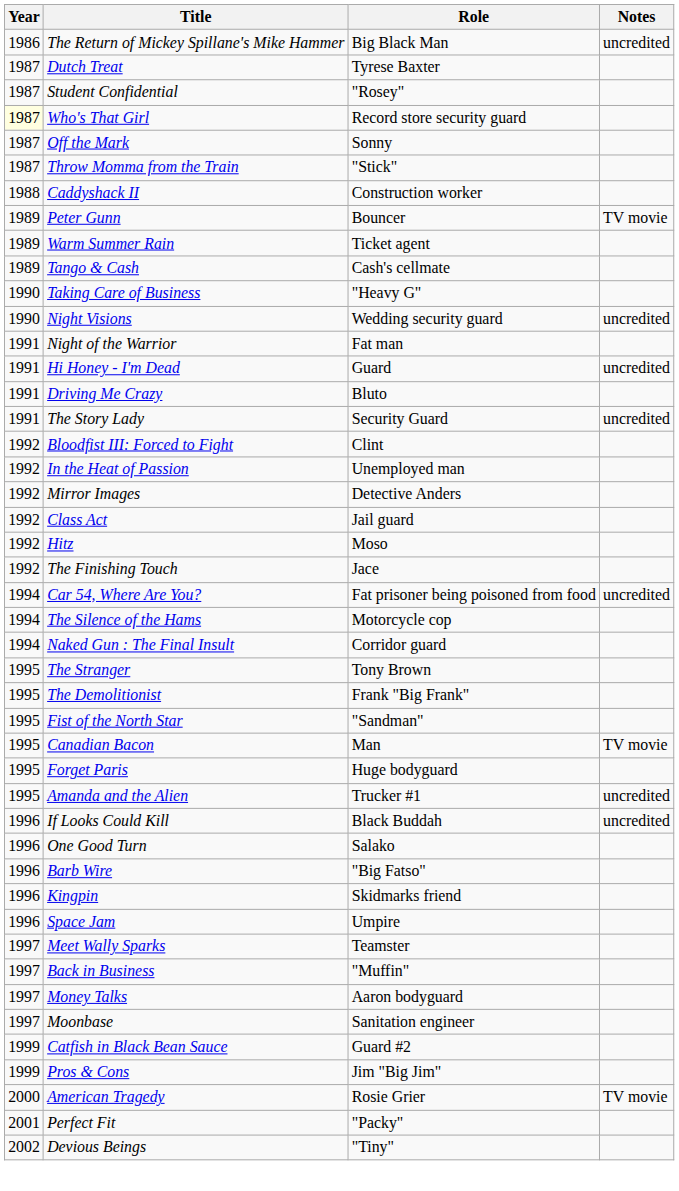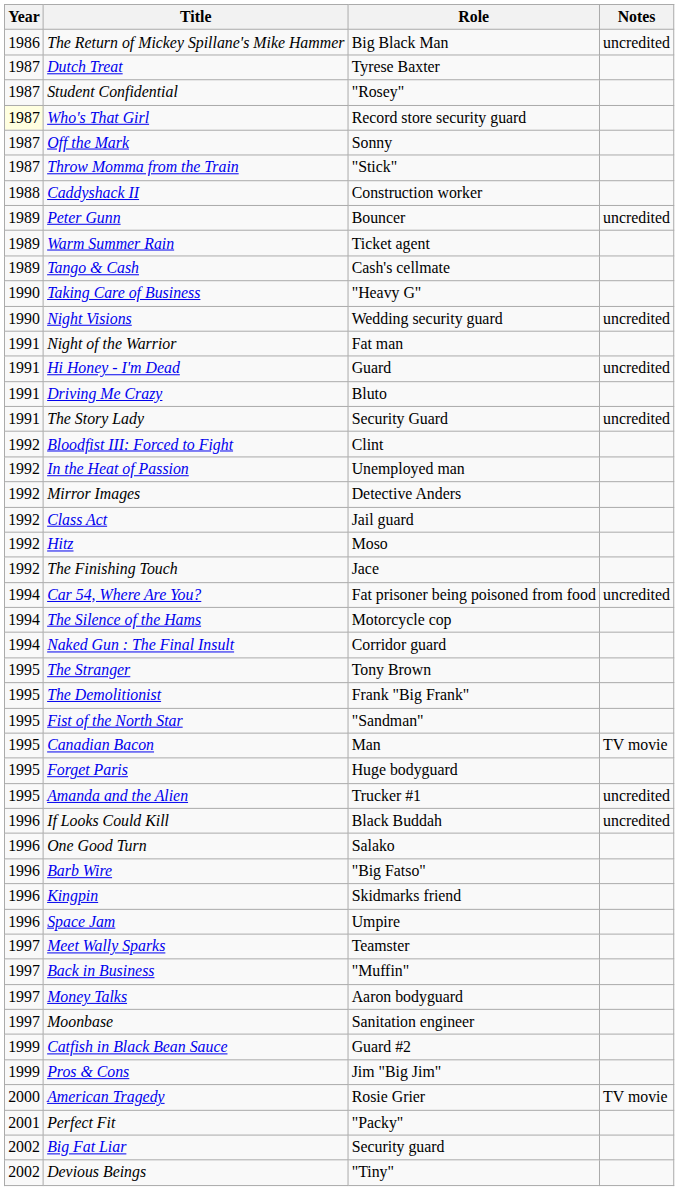 <table class="wikitable">
 <tr>
 <th>Year</th>
 <th>Title</th>
 <th>Role</th>
 <th>Notes</th>
 </tr>
 <tr>
 <td>1986</td>
 <td><em>The Return of Mickey Spillane's Mike Hammer</em></td>
 <td>Big Black Man</td>
 <td>uncredited</td>
 </tr>
 <tr>
 <td>1987</td>
 <td><em><a href='#'>Dutch Treat</a></em></td>
 <td>Tyrese Baxter</td>
 <td></td>
 </tr>
 <tr>
 <td>1987</td>
 <td><em>Student Confidential</em></td>
 <td>"Rosey"</td>
 <td></td>
 </tr>
 <tr>
 <td style="background: lightyellow;">1987</td>
 <td><em><a href='#'>Who's That Girl</a></em></td>
 <td>Record store security guard</td>
 <td></td>
 </tr>
 <tr>
 <td>1987</td>
 <td><em><a href='#'>Off the Mark</a></em></td>
 <td>Sonny</td>
 <td></td>
 </tr>
 <tr>
 <td>1987</td>
 <td><em><a href='#'>Throw Momma from the Train</a></em></td>
 <td>"Stick"</td>
 <td></td>
 </tr>
 <tr>
 <td>1988</td>
 <td><em><a href='#'>Caddyshack II</a></em></td>
 <td>Construction worker</td>
 <td></td>
 </tr>
 <tr>
 <td>1989</td>
 <td><em><a href='#'>Peter Gunn</a></em></td>
 <td>Bouncer</td>
-<td>TV movie</td>
+<td>uncredited</td>
 </tr>
 <tr>
 <td>1989</td>
 <td><em><a href='#'>Warm Summer Rain</a></em></td>
 <td>Ticket agent</td>
 <td></td>
 </tr>
 <tr>
 <td>1989</td>
 <td><em><a href='#'>Tango & Cash</a></em></td>
 <td>Cash's cellmate</td>
 <td></td>
 </tr>
 <tr>
 <td>1990</td>
 <td><em><a href='#'>Taking Care of Business</a></em></td>
 <td>"Heavy G"</td>
 <td></td>
 </tr>
 <tr>
 <td>1990</td>
 <td><em><a href='#'>Night Visions</a></em></td>
 <td>Wedding security guard</td>
 <td>uncredited</td>
 </tr>
 <tr>
 <td>1991</td>
 <td><em>Night of the Warrior</em></td>
 <td>Fat man</td>
 <td></td>
 </tr>
 <tr>
 <td>1991</td>
 <td><em><a href='#'>Hi Honey - I'm Dead</a></em></td>
 <td>Guard</td>
 <td>uncredited</td>
 </tr>
 <tr>
 <td>1991</td>
 <td><em><a href='#'>Driving Me Crazy</a></em></td>
 <td>Bluto</td>
 <td></td>
 </tr>
 <tr>
 <td>1991</td>
 <td><em>The Story Lady</em></td>
 <td>Security Guard</td>
 <td>uncredited</td>
 </tr>
 <tr>
 <td>1992</td>
 <td><em><a href='#'>Bloodfist III: Forced to Fight</a></em></td>
 <td>Clint</td>
 <td></td>
 </tr>
 <tr>
 <td>1992</td>
 <td><em><a href='#'>In the Heat of Passion</a></em></td>
 <td>Unemployed man</td>
 <td></td>
 </tr>
 <tr>
 <td>1992</td>
 <td><em>Mirror Images</em></td>
 <td>Detective Anders</td>
 <td></td>
 </tr>
 <tr>
 <td>1992</td>
 <td><em><a href='#'>Class Act</a></em></td>
 <td>Jail guard</td>
 <td></td>
 </tr>
 <tr>
 <td>1992</td>
 <td><em><a href='#'>Hitz</a></em></td>
 <td>Moso</td>
 <td></td>
 </tr>
 <tr>
 <td>1992</td>
 <td><em>The Finishing Touch</em></td>
 <td>Jace</td>
 <td></td>
 </tr>
 <tr>
 <td>1994</td>
 <td><em><a href='#'>Car 54, Where Are You?</a></em></td>
 <td>Fat prisoner being poisoned from food</td>
 <td>uncredited</td>
 </tr>
 <tr>
 <td>1994</td>
 <td><em><a href='#'>The Silence of the Hams</a></em></td>
 <td>Motorcycle cop</td>
 <td></td>
 </tr>
 <tr>
 <td>1994</td>
 <td><em><a href='#'>Naked Gun : The Final Insult</a></em></td>
 <td>Corridor guard</td>
 <td></td>
 </tr>
 <tr>
 <td>1995</td>
 <td><em><a href='#'>The Stranger</a></em></td>
 <td>Tony Brown</td>
 <td></td>
 </tr>
 <tr>
 <td>1995</td>
 <td><em><a href='#'>The Demolitionist</a></em></td>
 <td>Frank "Big Frank"</td>
 <td></td>
 </tr>
 <tr>
 <td>1995</td>
 <td><em><a href='#'>Fist of the North Star</a></em></td>
 <td>"Sandman"</td>
 <td></td>
 </tr>
 <tr>
 <td>1995</td>
 <td><em><a href='#'>Canadian Bacon</a></em></td>
 <td>Man</td>
 <td>TV movie</td>
 </tr>
 <tr>
 <td>1995</td>
 <td><em><a href='#'>Forget Paris</a></em></td>
 <td>Huge bodyguard</td>
 <td></td>
 </tr>
 <tr>
 <td>1995</td>
 <td><em><a href='#'>Amanda and the Alien</a></em></td>
 <td>Trucker #1</td>
 <td>uncredited</td>
 </tr>
 <tr>
 <td>1996</td>
 <td><em>If Looks Could Kill</em></td>
 <td>Black Buddah</td>
 <td>uncredited</td>
 </tr>
 <tr>
 <td>1996</td>
 <td><em>One Good Turn</em></td>
 <td>Salako</td>
 <td></td>
 </tr>
 <tr>
 <td>1996</td>
 <td><em><a href='#'>Barb Wire</a></em></td>
 <td>"Big Fatso"</td>
 <td></td>
 </tr>
 <tr>
 <td>1996</td>
 <td><em><a href='#'>Kingpin</a></em></td>
 <td>Skidmarks friend</td>
 <td></td>
 </tr>
 <tr>
 <td>1996</td>
 <td><em><a href='#'>Space Jam</a></em></td>
 <td>Umpire</td>
 <td></td>
 </tr>
 <tr>
 <td>1997</td>
 <td><em><a href='#'>Meet Wally Sparks</a></em></td>
 <td>Teamster</td>
 <td></td>
 </tr>
 <tr>
 <td>1997</td>
 <td><em><a href='#'>Back in Business</a></em></td>
 <td>"Muffin"</td>
 <td></td>
 </tr>
 <tr>
 <td>1997</td>
 <td><em><a href='#'>Money Talks</a></em></td>
 <td>Aaron bodyguard</td>
 <td></td>
 </tr>
 <tr>
 <td>1997</td>
 <td><em>Moonbase</em></td>
 <td>Sanitation engineer</td>
 <td></td>
 </tr>
 <tr>
 <td>1999</td>
 <td><em><a href='#'>Catfish in Black Bean Sauce</a></em></td>
 <td>Guard #2</td>
 <td></td>
 </tr>
 <tr>
 <td>1999</td>
 <td><em><a href='#'>Pros & Cons</a></em></td>
 <td>Jim "Big Jim"</td>
 <td></td>
 </tr>
 <tr>
 <td>2000</td>
 <td><em><a href='#'>American Tragedy</a></em></td>
 <td>Rosie Grier</td>
 <td>TV movie</td>
 </tr>
 <tr>
 <td>2001</td>
 <td><em>Perfect Fit</em></td>
 <td>"Packy"</td>
 <td></td>
 </tr>
 <tr>
 <td>2002</td>
+<td><em><a href='#'>Big Fat Liar</a></em></td>
+<td>Security guard</td>
+<td></td>
+</tr>
+<tr>
+<td>2002</td>
 <td><em>Devious Beings</em></td>
 <td>"Tiny"</td>
 <td></td>
 </tr>
 </table>
